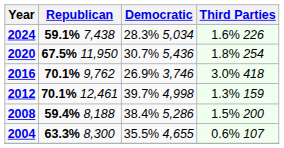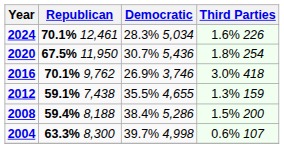 <table class="wikitable" style="float:right; font-size:95%;">
 <tr>
 <th>Year</th>
 <th><a href='#'>Republican</a></th>
 <th><a href='#'>Democratic</a></th>
 <th><a href='#'>Third Parties</a></th>
 </tr>
 <tr>
 <td style="text-align:center;" ><strong><a href='#'>2024</a></strong></td>
-<td style="text-align:center;" ><strong>59.1%</strong> <em>7,438</em></td>
+<td style="text-align:center;" ><strong>70.1%</strong> <em>12,461</em></td>
 <td style="text-align:center;" >28.3%  <em>5,034</em></td>
 <td style="text-align:center; background:honeyDew;">1.6% <em>226</em></td>
 </tr>
 <tr>
 <td style="text-align:center;" ><strong><a href='#'>2020</a></strong></td>
 <td style="text-align:center;" ><strong>67.5%</strong> <em>11,950</em></td>
 <td style="text-align:center;" >30.7%  <em>5,436</em></td>
 <td style="text-align:center; background:honeyDew;">1.8% <em>254</em></td>
 </tr>
 <tr>
 <td style="text-align:center;" ><strong><a href='#'>2016</a></strong></td>
 <td style="text-align:center;" ><strong>70.1%</strong> <em>9,762</em></td>
 <td style="text-align:center;" >26.9% <em>3,746</em></td>
 <td style="text-align:center; background:honeyDew;">3.0% <em>418</em></td>
 </tr>
 <tr>
 <td style="text-align:center;" ><strong><a href='#'>2012</a></strong></td>
-<td style="text-align:center;" ><strong>70.1%</strong> <em>12,461</em></td>
-<td style="text-align:center;" >39.7%  <em>4,998</em></td>
+<td style="text-align:center;" ><strong>59.1%</strong> <em>7,438</em></td>
+<td style="text-align:center;" >35.5%   <em>4,655</em></td>
 <td style="text-align:center; background:honeyDew;">1.3% <em>159</em></td>
 </tr>
 <tr>
 <td style="text-align:center;" ><strong><a href='#'>2008</a></strong></td>
 <td style="text-align:center;" ><strong>59.4%</strong> <em>8,188</em></td>
 <td style="text-align:center;" >38.4%  <em>5,286</em></td>
 <td style="text-align:center; background:honeyDew;">1.5% <em>200</em></td>
 </tr>
 <tr>
 <td style="text-align:center;" ><strong><a href='#'>2004</a></strong></td>
 <td style="text-align:center;" ><strong>63.3%</strong> <em>8,300</em></td>
-<td style="text-align:center;" >35.5%   <em>4,655</em></td>
+<td style="text-align:center;" >39.7%  <em>4,998</em></td>
 <td style="text-align:center; background:honeyDew;">0.6% <em>107</em></td>
 </tr>
 <tr>
 </tr>
 </table>
